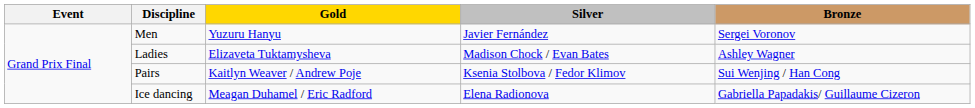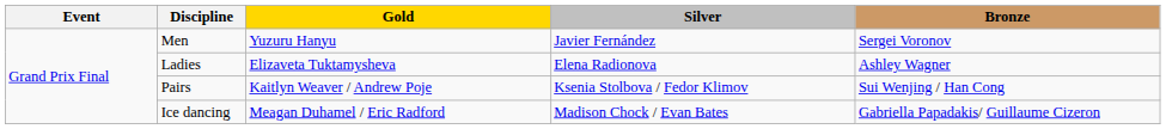 <table class="wikitable" style="width:98%;">
 <tr>
 <th style="width:10%;">Event</th>
 <th style="width:5%;">Discipline</th>
 <td style="text-align:center; width:20%; background:gold;"><strong>Gold</strong></td>
 <td style="text-align:center; width:20%; background:silver;"><strong>Silver</strong></td>
 <td style="text-align:center; width:20%; background:#c96;"><strong>Bronze</strong></td>
 </tr>
 <tr>
 <td rowspan=4><a href='#'>Grand Prix Final</a></td>
 <td>Men</td>
 <td> <a href='#'>Yuzuru Hanyu</a></td>
 <td> <a href='#'>Javier Fernández</a></td>
 <td> <a href='#'>Sergei Voronov</a></td>
 </tr>
 <tr>
 <td>Ladies</td>
 <td> <a href='#'>Elizaveta Tuktamysheva</a></td>
-<td> <a href='#'>Madison Chock</a> / <a href='#'>Evan Bates</a></td>
+<td> <a href='#'>Elena Radionova</a></td>
 <td> <a href='#'>Ashley Wagner</a></td>
 </tr>
 <tr>
 <td>Pairs</td>
 <td> <a href='#'>Kaitlyn Weaver</a> / <a href='#'>Andrew Poje</a></td>
 <td> <a href='#'>Ksenia Stolbova</a> / <a href='#'>Fedor Klimov</a></td>
 <td> <a href='#'>Sui Wenjing</a> / <a href='#'>Han Cong</a></td>
 </tr>
 <tr>
 <td>Ice dancing</td>
 <td> <a href='#'>Meagan Duhamel</a> / <a href='#'>Eric Radford</a></td>
-<td> <a href='#'>Elena Radionova</a></td>
+<td> <a href='#'>Madison Chock</a> / <a href='#'>Evan Bates</a></td>
 <td> <a href='#'>Gabriella Papadakis</a>/ <a href='#'>Guillaume Cizeron</a></td>
 </tr>
 </table>
